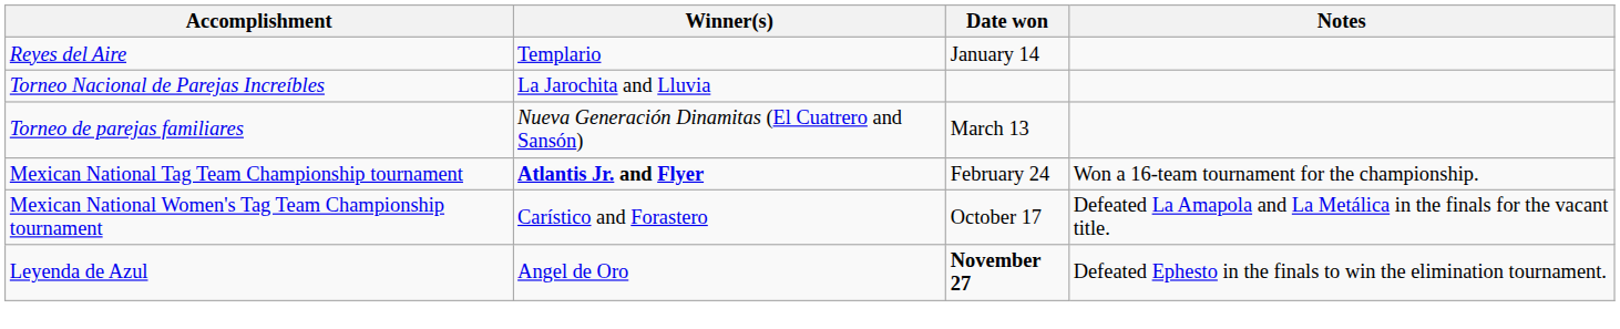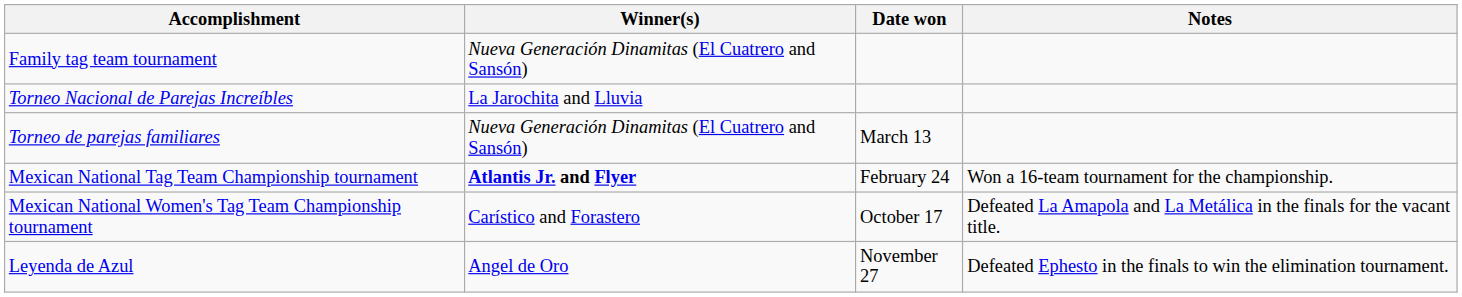 <table class="wikitable" style="width:100%;">
 <tr>
 <th>Accomplishment</th>
 <th>Winner(s)</th>
 <th>Date won</th>
 <th>Notes</th>
 </tr>
 <tr>
-<td><em><a href='#'>Reyes del Aire</a></em></td>
-<td><a href='#'>Templario</a></td>
-<td>January 14</td>
+<td><a href='#'>Family tag team tournament</a></td>
+<td><em>Nueva Generación Dinamitas</em> (<a href='#'>El Cuatrero</a> and <a href='#'>Sansón</a>)</td>
+<td></td>
 <td></td>
 </tr>
 <tr>
 <td><em><a href='#'>Torneo Nacional de Parejas Increíbles</a></em></td>
 <td><a href='#'>La Jarochita</a> and <a href='#'>Lluvia</a></td>
 <td></td>
 <td></td>
 </tr>
 <tr>
 <td><em><a href='#'>Torneo de parejas familiares</a></em></td>
 <td><em>Nueva Generación Dinamitas</em> (<a href='#'>El Cuatrero</a> and <a href='#'>Sansón</a>)</td>
 <td>March 13</td>
 <td></td>
 </tr>
 <tr>
 <td><a href='#'>Mexican National Tag Team Championship tournament</a></td>
 <td><strong><a href='#'>Atlantis Jr.</a> and <a href='#'>Flyer</a></strong></td>
 <td>February 24</td>
 <td>Won a 16-team tournament for the championship.</td>
 </tr>
 <tr>
 <td><a href='#'>Mexican National Women's Tag Team Championship tournament</a></td>
 <td><a href='#'>Carístico</a> and <a href='#'>Forastero</a></td>
 <td>October 17</td>
 <td style="text-align: left;">Defeated <a href='#'>La Amapola</a> and <a href='#'>La Metálica</a> in the finals for the vacant title.</td>
 </tr>
 <tr>
 <td><a href='#'>Leyenda de Azul</a></td>
 <td><a href='#'>Angel de Oro</a></td>
-<td><strong>November 27</strong></td>
+<td>November 27</td>
 <td style="text-align: left;">Defeated <a href='#'>Ephesto</a> in the finals to win the elimination tournament.</td>
 </tr>
 </table>
